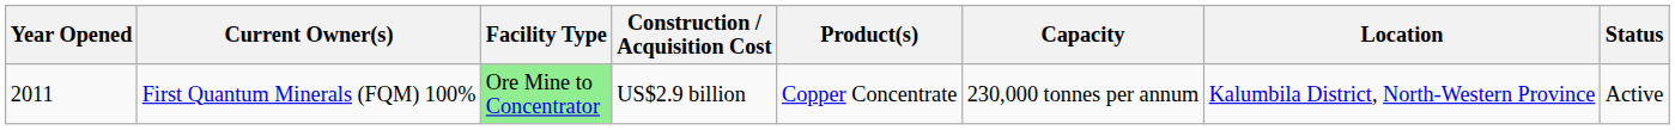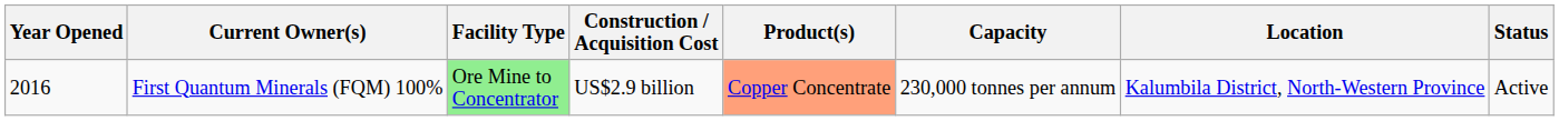 <table class="wikitable">
 <tr>
 <th>Year Opened</th>
 <th>Current Owner(s)</th>
 <th>Facility Type</th>
 <th>Construction /<br>Acquisition Cost</th>
 <th>Product(s)</th>
 <th>Capacity</th>
 <th>Location</th>
 <th>Status</th>
 </tr>
 <tr>
-<td>2011</td>
+<td>2016</td>
 <td><a href='#'>First Quantum Minerals</a> (FQM) 100%</td>
 <td style="background: lightgreen;">Ore Mine to<br><a href='#'>Concentrator</a></td>
 <td>US$2.9 billion</td>
-<td><a href='#'>Copper</a> Concentrate</td>
+<td style="background: lightsalmon;"><a href='#'>Copper</a> Concentrate</td>
 <td>230,000 tonnes per annum</td>
 <td><a href='#'>Kalumbila District</a>, <a href='#'>North-Western Province</a></td>
 <td>Active</td>
 </tr>
 </table>
